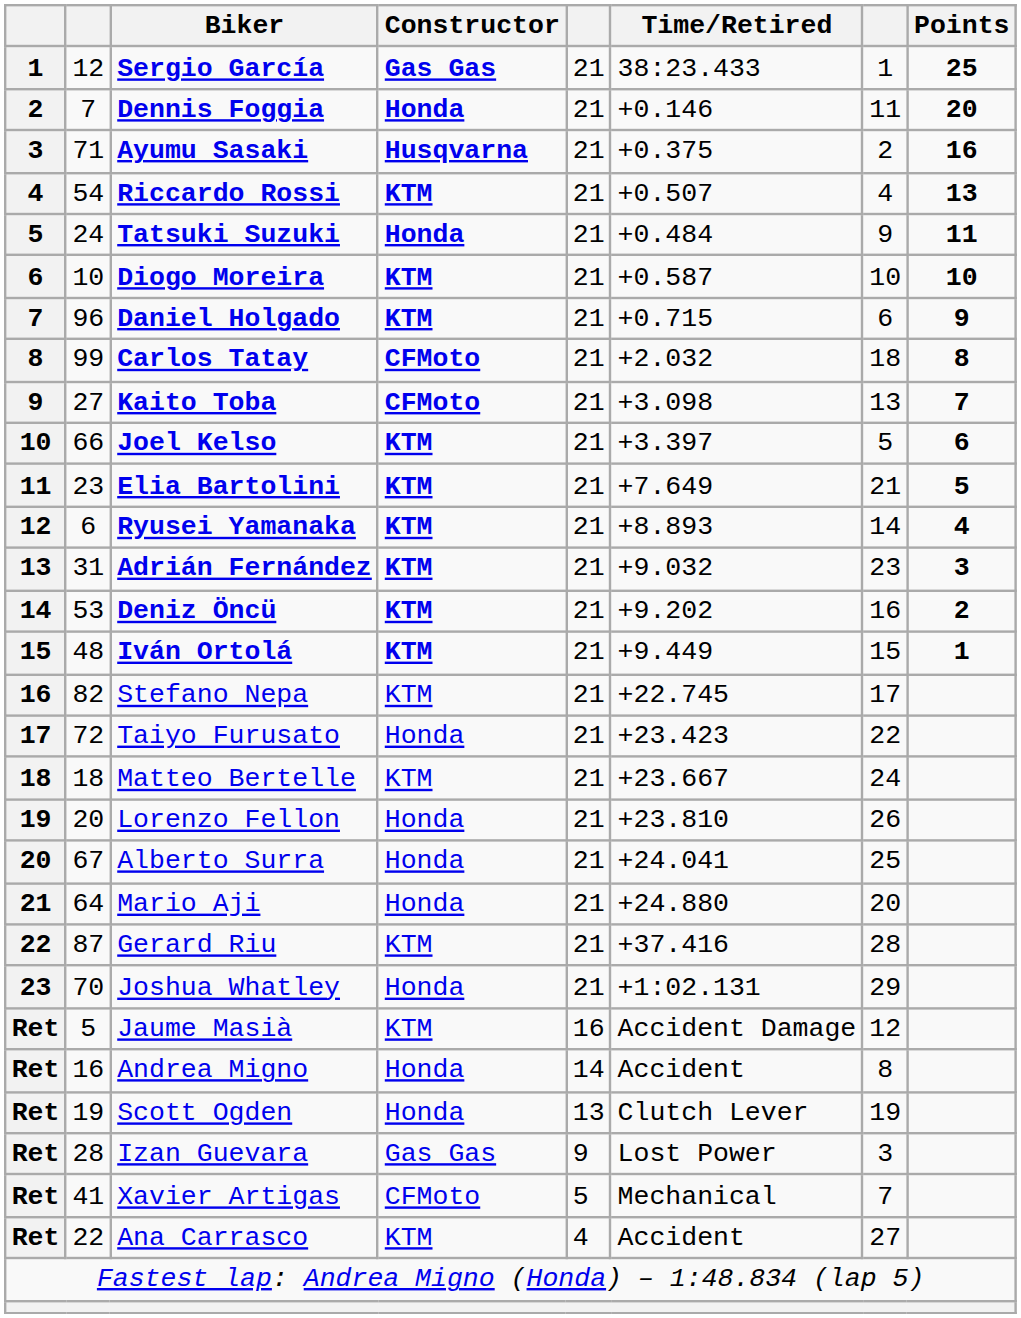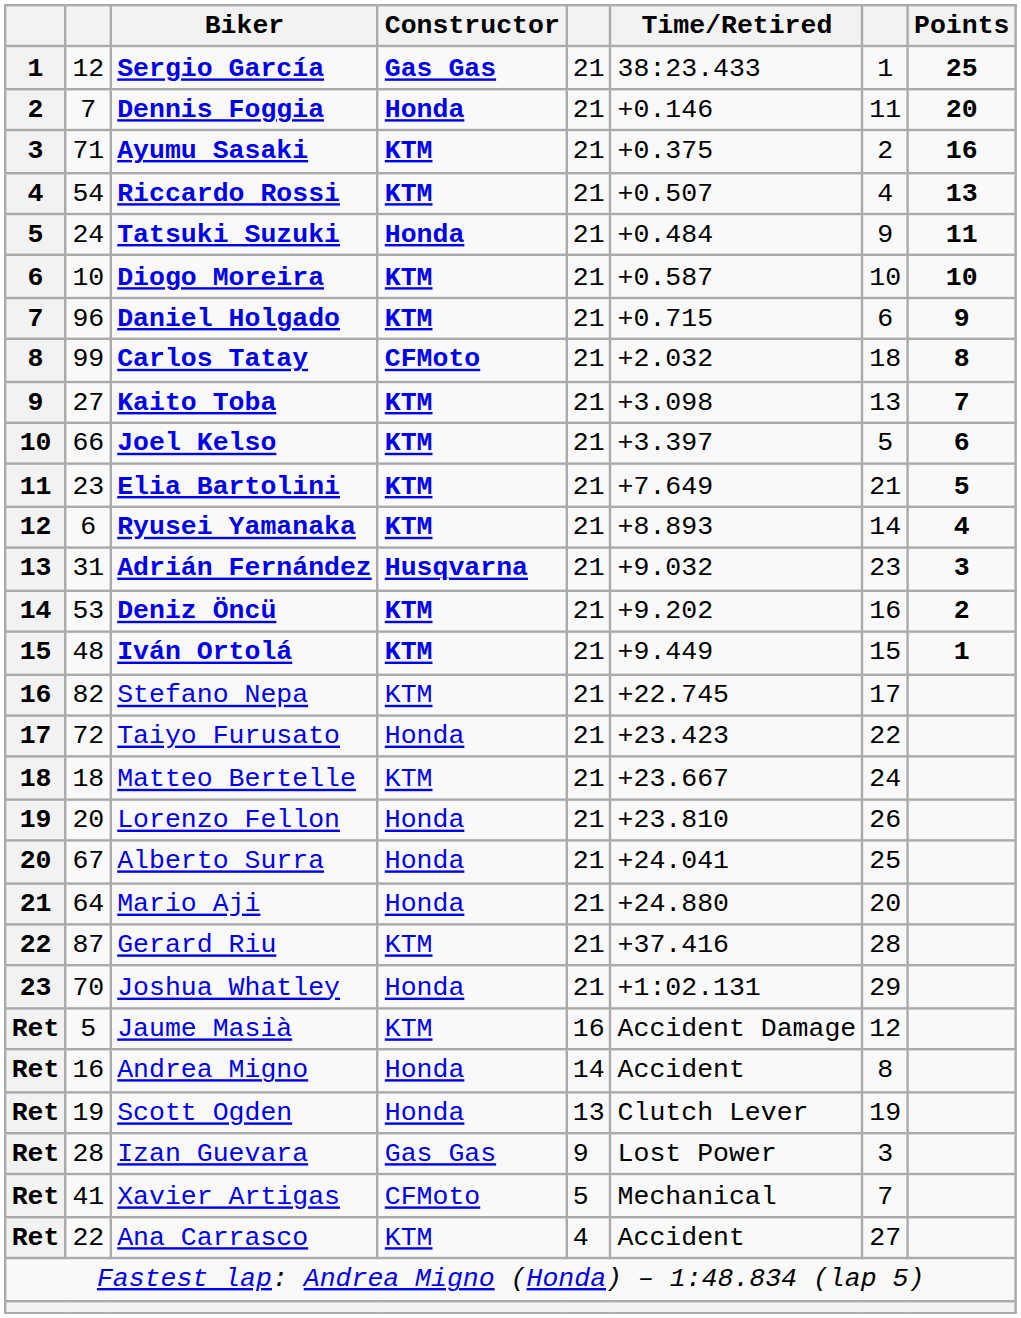 <table class="wikitable sortable" style="font-size: 85%;">
 <tr>
 <th scope="col"></th>
 <th scope="col"></th>
 <th scope="col">Biker</th>
 <th scope="col">Constructor</th>
 <th scope="col" class="unsortable"></th>
 <th scope="col" class="unsortable">Time/Retired</th>
 <th scope="col"></th>
 <th scope="col">Points</th>
 </tr>
 <tr>
 <th scope="row">1</th>
 <td align="center">12</td>
 <td> <strong><a href='#'>Sergio García</a></strong></td>
 <td><strong><a href='#'>Gas Gas</a></strong></td>
 <td>21</td>
 <td>38:23.433</td>
 <td align="center">1</td>
 <td align="center"><strong>25</strong></td>
 </tr>
 <tr>
 <th scope="row">2</th>
 <td align="center">7</td>
 <td> <strong><a href='#'>Dennis Foggia</a></strong></td>
 <td><strong><a href='#'>Honda</a></strong></td>
 <td>21</td>
 <td>+0.146</td>
 <td align="center">11</td>
 <td align="center"><strong>20</strong></td>
 </tr>
 <tr>
 <th scope="row">3</th>
 <td align="center">71</td>
 <td> <strong><a href='#'>Ayumu Sasaki</a></strong></td>
-<td><strong><a href='#'>Husqvarna</a></strong></td>
+<td><strong><a href='#'>KTM</a></strong></td>
 <td>21</td>
 <td>+0.375</td>
 <td align="center">2</td>
 <td align="center"><strong>16</strong></td>
 </tr>
 <tr>
 <th scope="row">4</th>
 <td align="center">54</td>
 <td> <strong><a href='#'>Riccardo Rossi</a></strong></td>
 <td><strong><a href='#'>KTM</a></strong></td>
 <td>21</td>
 <td>+0.507</td>
 <td align="center">4</td>
 <td align="center"><strong>13</strong></td>
 </tr>
 <tr>
 <th scope="row">5</th>
 <td align="center">24</td>
 <td> <strong><a href='#'>Tatsuki Suzuki</a></strong></td>
 <td><strong><a href='#'>Honda</a></strong></td>
 <td>21</td>
 <td>+0.484</td>
 <td align="center">9</td>
 <td align="center"><strong>11</strong></td>
 </tr>
 <tr>
 <th scope="row">6</th>
 <td align="center">10</td>
 <td> <strong><a href='#'>Diogo Moreira</a></strong></td>
 <td><strong><a href='#'>KTM</a></strong></td>
 <td>21</td>
 <td>+0.587</td>
 <td align="center">10</td>
 <td align="center"><strong>10</strong></td>
 </tr>
 <tr>
 <th scope="row">7</th>
 <td align="center">96</td>
 <td> <strong><a href='#'>Daniel Holgado</a></strong></td>
 <td><strong><a href='#'>KTM</a></strong></td>
 <td>21</td>
 <td>+0.715</td>
 <td align="center">6</td>
 <td align="center"><strong>9</strong></td>
 </tr>
 <tr>
 <th scope="row">8</th>
 <td align="center">99</td>
 <td> <strong><a href='#'>Carlos Tatay</a></strong></td>
 <td><strong><a href='#'>CFMoto</a></strong></td>
 <td>21</td>
 <td>+2.032</td>
 <td align="center">18</td>
 <td align="center"><strong>8</strong></td>
 </tr>
 <tr>
 <th scope="row">9</th>
 <td align="center">27</td>
 <td> <strong><a href='#'>Kaito Toba</a></strong></td>
-<td><strong><a href='#'>CFMoto</a></strong></td>
+<td><strong><a href='#'>KTM</a></strong></td>
 <td>21</td>
 <td>+3.098</td>
 <td align="center">13</td>
 <td align="center"><strong>7</strong></td>
 </tr>
 <tr>
 <th scope="row">10</th>
 <td align="center">66</td>
 <td> <strong><a href='#'>Joel Kelso</a></strong></td>
 <td><strong><a href='#'>KTM</a></strong></td>
 <td>21</td>
 <td>+3.397</td>
 <td align="center">5</td>
 <td align="center"><strong>6</strong></td>
 </tr>
 <tr>
 <th scope="row">11</th>
 <td align="center">23</td>
 <td> <strong><a href='#'>Elia Bartolini</a></strong></td>
 <td><strong><a href='#'>KTM</a></strong></td>
 <td>21</td>
 <td>+7.649</td>
 <td align="center">21</td>
 <td align="center"><strong>5</strong></td>
 </tr>
 <tr>
 <th scope="row">12</th>
 <td align="center">6</td>
 <td> <strong><a href='#'>Ryusei Yamanaka</a></strong></td>
 <td><strong><a href='#'>KTM</a></strong></td>
 <td>21</td>
 <td>+8.893</td>
 <td align="center">14</td>
 <td align="center"><strong>4</strong></td>
 </tr>
 <tr>
 <th scope="row">13</th>
 <td align="center">31</td>
 <td> <strong><a href='#'>Adrián Fernández</a></strong></td>
-<td><strong><a href='#'>KTM</a></strong></td>
+<td><strong><a href='#'>Husqvarna</a></strong></td>
 <td>21</td>
 <td>+9.032</td>
 <td align="center">23</td>
 <td align="center"><strong>3</strong></td>
 </tr>
 <tr>
 <th scope="row">14</th>
 <td align="center">53</td>
 <td> <strong><a href='#'>Deniz Öncü</a></strong></td>
 <td><strong><a href='#'>KTM</a></strong></td>
 <td>21</td>
 <td>+9.202</td>
 <td align="center">16</td>
 <td align="center"><strong>2</strong></td>
 </tr>
 <tr>
 <th scope="row">15</th>
 <td align="center">48</td>
 <td> <strong><a href='#'>Iván Ortolá</a></strong></td>
 <td><strong><a href='#'>KTM</a></strong></td>
 <td>21</td>
 <td>+9.449</td>
 <td align="center">15</td>
 <td align="center"><strong>1</strong></td>
 </tr>
 <tr>
 <th scope="row">16</th>
 <td align="center">82</td>
 <td> <a href='#'>Stefano Nepa</a></td>
 <td><a href='#'>KTM</a></td>
 <td>21</td>
 <td>+22.745</td>
 <td align="center">17</td>
 <td></td>
 </tr>
 <tr>
 <th scope="row">17</th>
 <td align="center">72</td>
 <td> <a href='#'>Taiyo Furusato</a></td>
 <td><a href='#'>Honda</a></td>
 <td>21</td>
 <td>+23.423</td>
 <td align="center">22</td>
 <td></td>
 </tr>
 <tr>
 <th scope="row">18</th>
 <td align="center">18</td>
 <td> <a href='#'>Matteo Bertelle</a></td>
 <td><a href='#'>KTM</a></td>
 <td>21</td>
 <td>+23.667</td>
 <td align="center">24</td>
 <td></td>
 </tr>
 <tr>
 <th scope="row">19</th>
 <td align="center">20</td>
 <td> <a href='#'>Lorenzo Fellon</a></td>
 <td><a href='#'>Honda</a></td>
 <td>21</td>
 <td>+23.810</td>
 <td align="center">26</td>
 <td></td>
 </tr>
 <tr>
 <th scope="row">20</th>
 <td align="center">67</td>
 <td> <a href='#'>Alberto Surra</a></td>
 <td><a href='#'>Honda</a></td>
 <td>21</td>
 <td>+24.041</td>
 <td align="center">25</td>
 <td></td>
 </tr>
 <tr>
 <th scope="row">21</th>
 <td align="center">64</td>
 <td> <a href='#'>Mario Aji</a></td>
 <td><a href='#'>Honda</a></td>
 <td>21</td>
 <td>+24.880</td>
 <td align="center">20</td>
 <td></td>
 </tr>
 <tr>
 <th scope="row">22</th>
 <td align="center">87</td>
 <td> <a href='#'>Gerard Riu</a></td>
 <td><a href='#'>KTM</a></td>
 <td>21</td>
 <td>+37.416</td>
 <td align="center">28</td>
 <td></td>
 </tr>
 <tr>
 <th scope="row">23</th>
 <td align="center">70</td>
 <td> <a href='#'>Joshua Whatley</a></td>
 <td><a href='#'>Honda</a></td>
 <td>21</td>
 <td>+1:02.131</td>
 <td align="center">29</td>
 <td></td>
 </tr>
 <tr>
 <th scope="row">Ret</th>
 <td align="center">5</td>
 <td> <a href='#'>Jaume Masià</a></td>
 <td><a href='#'>KTM</a></td>
 <td>16</td>
 <td>Accident Damage</td>
 <td align="center">12</td>
 <td></td>
 </tr>
 <tr>
 <th scope="row">Ret</th>
 <td align="center">16</td>
 <td> <a href='#'>Andrea Migno</a></td>
 <td><a href='#'>Honda</a></td>
 <td>14</td>
 <td>Accident</td>
 <td align="center">8</td>
 <td></td>
 </tr>
 <tr>
 <th scope="row">Ret</th>
 <td align="center">19</td>
 <td> <a href='#'>Scott Ogden</a></td>
 <td><a href='#'>Honda</a></td>
 <td>13</td>
 <td>Clutch Lever</td>
 <td align="center">19</td>
 <td></td>
 </tr>
 <tr>
 <th scope="row">Ret</th>
 <td align="center">28</td>
 <td> <a href='#'>Izan Guevara</a></td>
 <td><a href='#'>Gas Gas</a></td>
 <td>9</td>
 <td>Lost Power</td>
 <td align="center">3</td>
 <td></td>
 </tr>
 <tr>
 <th scope="row">Ret</th>
 <td align="center">41</td>
 <td> <a href='#'>Xavier Artigas</a></td>
 <td><a href='#'>CFMoto</a></td>
 <td>5</td>
 <td>Mechanical</td>
 <td align="center">7</td>
 <td></td>
 </tr>
 <tr>
 <th scope="row">Ret</th>
 <td align="center">22</td>
 <td> <a href='#'>Ana Carrasco</a></td>
 <td><a href='#'>KTM</a></td>
 <td>4</td>
 <td>Accident</td>
 <td align="center">27</td>
 <td></td>
 </tr>
 <tr class="sortbottom">
 <td colspan="8" style="text-align:center"><em><a href='#'>Fastest lap</a>:  <a href='#'>Andrea Migno</a> (<a href='#'>Honda</a>) – 1:48.834 (lap 5)</em></td>
 </tr>
 <tr>
 <th colspan=8></th>
 </tr>
 </table>
